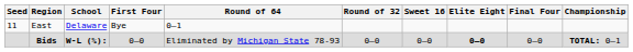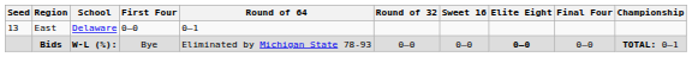 <table class="sortable wikitable" style="white-space:nowrap; font-size:90%;">
 <tr>
 <th>Seed</th>
 <th>Region</th>
 <th>School</th>
 <th>First Four</th>
 <th>Round of 64</th>
 <th>Round of 32</th>
 <th>Sweet 16</th>
 <th>Elite Eight</th>
 <th>Final Four</th>
 <th>Championship</th>
 </tr>
 <tr>
-<td>11</td>
+<td>13</td>
 <td>East</td>
 <td><a href='#'>Delaware</a></td>
-<td>Bye</td>
+<td>0–0 </td>
 <td>0–1 </td>
 <td></td>
 <td></td>
 <td></td>
 <td></td>
 <td></td>
 </tr>
 <tr class="sortbottom"  style="text-align:center; background:#ddd;">
 <td></td>
 <td><strong> Bids</strong></td>
 <td><strong>W-L (%):</strong></td>
-<td>0–0 </td>
+<td>Bye</td>
 <td>Eliminated by <a href='#'>Michigan State</a> 78-93</td>
 <td>0–0 </td>
 <td>0–0 </td>
 <td><strong>0–0 </strong></td>
 <td>0–0 </td>
 <td><strong>TOTAL:</strong> 0–1 </td>
 </tr>
 </table>
